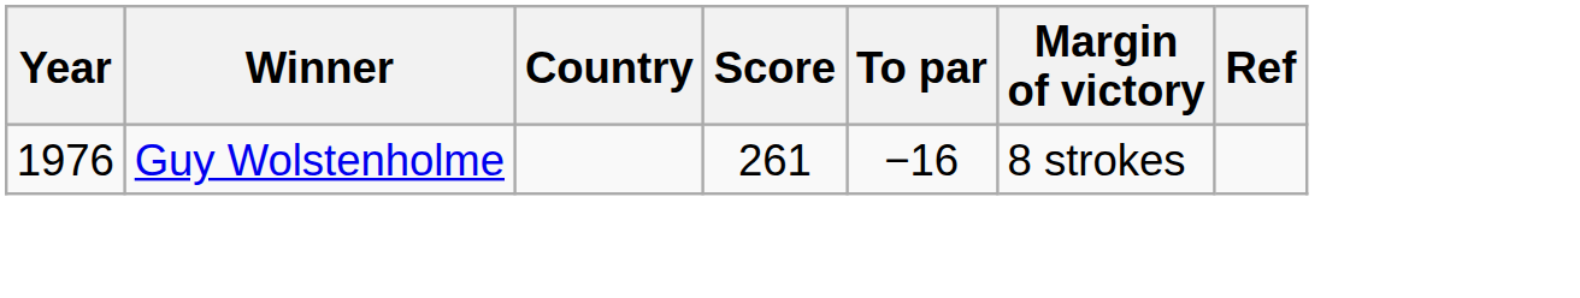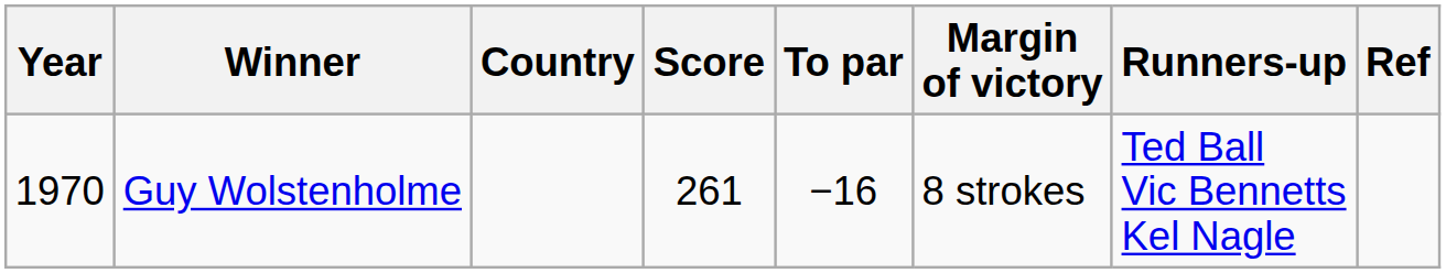 <table class=wikitable style="font-size:95%">
 <tr>
 <th>Year</th>
 <th>Winner</th>
 <th>Country</th>
 <th>Score</th>
 <th>To par</th>
 <th>Margin<br>of victory</th>
+<th>Runners-up</th>
 <th>Ref</th>
 </tr>
 <tr>
-<td>1976</td>
+<td>1970</td>
 <td><a href='#'>Guy Wolstenholme</a></td>
 <td></td>
 <td align=center>261</td>
 <td align=center>−16</td>
 <td>8 strokes</td>
+<td> <a href='#'>Ted Ball</a><br> <a href='#'>Vic Bennetts</a><br> <a href='#'>Kel Nagle</a></td>
 <td></td>
 </tr>
 </table>
